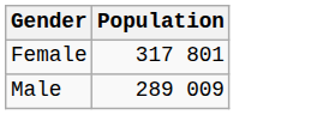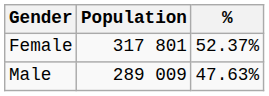 <table class="wikitable" style="font-size: 95%; text-align: right">
 <tr>
 <th>Gender</th>
 <th>Population</th>
+<th>%</th>
 </tr>
 <tr>
 <td align=left>Female</td>
 <td>317 801</td>
+<td>52.37%</td>
 </tr>
 <tr>
 <td align=left>Male</td>
 <td>289 009</td>
+<td>47.63%</td>
 </tr>
 </table>
